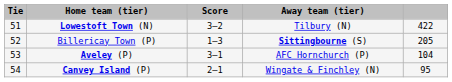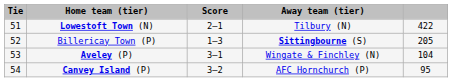 <table class="wikitable" style="width: 600px; background:WhiteSmoke; text-align:center; font-size:90%">
 <tr>
 <td scope="col" style="width:  5.00%; background:silver;"><strong>Tie</strong></td>
 <td scope="col" style="width: 36.25%; background:silver;"><strong>Home team (tier)</strong></td>
 <td scope="col" style="width: 12.50%; background:silver;"><strong>Score</strong></td>
 <td scope="col" style="width: 36.25%; background:silver;"><strong>Away team (tier)</strong></td>
 <td scope="col" style="width: 10.00%; background:silver;"><strong></strong></td>
 </tr>
 <tr>
 <td>51</td>
 <td><strong><a href='#'>Lowestoft Town</a></strong> (N)</td>
-<td>3–2</td>
+<td>2–1</td>
 <td><a href='#'>Tilbury</a> (N)</td>
 <td>422</td>
 </tr>
 <tr>
 <td>52</td>
 <td><a href='#'>Billericay Town</a> (P)</td>
 <td>1–3</td>
 <td><strong><a href='#'>Sittingbourne</a></strong> (S)</td>
 <td>205</td>
 </tr>
 <tr>
 <td>53</td>
 <td><strong><a href='#'>Aveley</a></strong> (P)</td>
 <td>3–1 </td>
-<td><a href='#'>AFC Hornchurch</a> (P)</td>
+<td><a href='#'>Wingate & Finchley</a> (N)</td>
 <td>104</td>
 </tr>
 <tr>
 <td>54</td>
 <td><strong><a href='#'>Canvey Island</a></strong> (P)</td>
-<td>2–1</td>
-<td><a href='#'>Wingate & Finchley</a> (N)</td>
+<td>3–2</td>
+<td><a href='#'>AFC Hornchurch</a> (P)</td>
 <td>95</td>
 </tr>
 </table>
